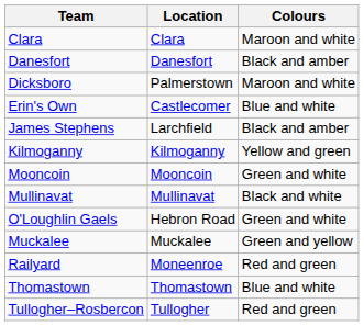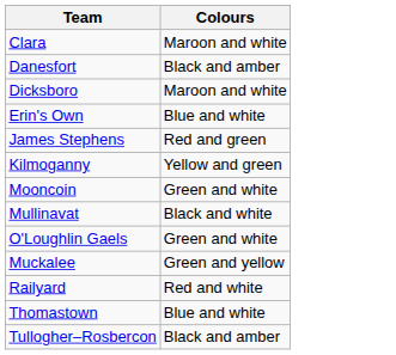 <table class="wikitable sortable">
 <tr>
 <th>Team</th>
-<th>Location</th>
 <th>Colours</th>
 </tr>
 <tr>
-<td><a href='#'>Clara</a></td>
 <td><a href='#'>Clara</a></td>
 <td>Maroon and white</td>
 </tr>
 <tr>
 <td><a href='#'>Danesfort</a></td>
-<td><a href='#'>Danesfort</a></td>
 <td>Black and amber</td>
 </tr>
 <tr>
 <td><a href='#'>Dicksboro</a></td>
-<td>Palmerstown</td>
 <td>Maroon and white</td>
 </tr>
 <tr>
 <td><a href='#'>Erin's Own</a></td>
-<td><a href='#'>Castlecomer</a></td>
 <td>Blue and white</td>
 </tr>
 <tr>
 <td><a href='#'>James Stephens</a></td>
-<td>Larchfield</td>
-<td>Black and amber</td>
+<td>Red and green</td>
 </tr>
 <tr>
-<td><a href='#'>Kilmoganny</a></td>
 <td><a href='#'>Kilmoganny</a></td>
 <td>Yellow and green</td>
 </tr>
 <tr>
 <td><a href='#'>Mooncoin</a></td>
-<td><a href='#'>Mooncoin</a></td>
 <td>Green and white</td>
 </tr>
 <tr>
-<td><a href='#'>Mullinavat</a></td>
 <td><a href='#'>Mullinavat</a></td>
 <td>Black and white</td>
 </tr>
 <tr>
 <td><a href='#'>O'Loughlin Gaels</a></td>
-<td>Hebron Road</td>
 <td>Green and white</td>
 </tr>
 <tr>
 <td><a href='#'>Muckalee</a></td>
-<td>Muckalee</td>
 <td>Green and yellow</td>
 </tr>
 <tr>
 <td><a href='#'>Railyard</a></td>
-<td><a href='#'>Moneenroe</a></td>
-<td>Red and green</td>
+<td>Red and white</td>
 </tr>
 <tr>
-<td><a href='#'>Thomastown</a></td>
 <td><a href='#'>Thomastown</a></td>
 <td>Blue and white</td>
 </tr>
 <tr>
 <td><a href='#'>Tullogher–Rosbercon</a></td>
-<td><a href='#'>Tullogher</a></td>
-<td>Red and green</td>
+<td>Black and amber</td>
 </tr>
 </table>
